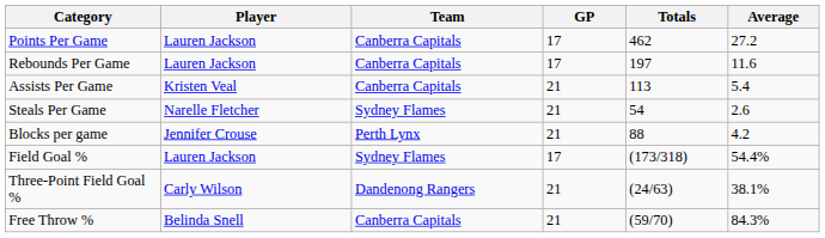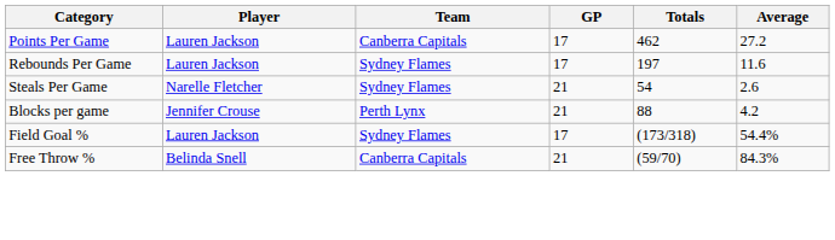 <table class="wikitable" style="width: 70%">
 <tr>
 <th width=100>Category</th>
 <th width=125>Player</th>
 <th width=125>Team</th>
 <th width=50>GP</th>
 <th width=50>Totals</th>
 <th width=50>Average</th>
 </tr>
 <tr>
 <td><a href='#'>Points Per Game</a></td>
 <td><a href='#'>Lauren Jackson</a></td>
 <td><a href='#'>Canberra Capitals</a></td>
 <td>17</td>
 <td>462</td>
 <td>27.2</td>
 </tr>
 <tr>
 <td>Rebounds Per Game</td>
 <td><a href='#'>Lauren Jackson</a></td>
-<td><a href='#'>Canberra Capitals</a></td>
+<td><a href='#'>Sydney Flames</a></td>
 <td>17</td>
 <td>197</td>
 <td>11.6</td>
-</tr>
-<tr>
-<td>Assists Per Game</td>
-<td><a href='#'>Kristen Veal</a></td>
-<td><a href='#'>Canberra Capitals</a></td>
-<td>21</td>
-<td>113</td>
-<td>5.4</td>
 </tr>
 <tr>
 <td>Steals Per Game</td>
 <td><a href='#'>Narelle Fletcher</a></td>
 <td><a href='#'>Sydney Flames</a></td>
 <td>21</td>
 <td>54</td>
 <td>2.6</td>
 </tr>
 <tr>
 <td>Blocks per game</td>
 <td><a href='#'>Jennifer Crouse</a></td>
 <td><a href='#'>Perth Lynx</a></td>
 <td>21</td>
 <td>88</td>
 <td>4.2</td>
 </tr>
 <tr>
 <td>Field Goal %</td>
 <td><a href='#'>Lauren Jackson</a></td>
 <td><a href='#'>Sydney Flames</a></td>
 <td>17</td>
 <td>(173/318)</td>
 <td>54.4%</td>
 </tr>
 <tr>
-<td>Three-Point Field Goal %</td>
-<td><a href='#'>Carly Wilson</a></td>
-<td><a href='#'>Dandenong Rangers</a></td>
-<td>21</td>
-<td>(24/63)</td>
-<td>38.1%</td>
-</tr>
-<tr>
 <td>Free Throw %</td>
 <td><a href='#'>Belinda Snell</a></td>
 <td><a href='#'>Canberra Capitals</a></td>
 <td>21</td>
 <td>(59/70)</td>
 <td>84.3%</td>
 </tr>
 </table>
